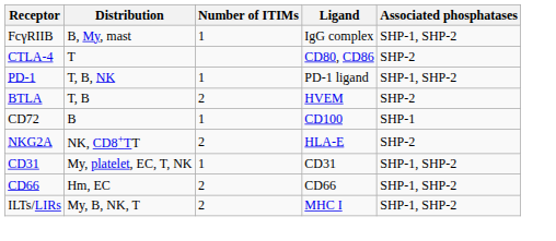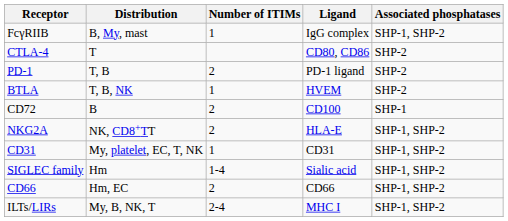 <table class="wikitable">
 <tr>
 <th>Receptor</th>
 <th>Distribution</th>
 <th>Number of  ITIMs</th>
 <th>Ligand</th>
 <th>Associated  phosphatases</th>
 </tr>
 <tr>
 <td>FcγRIIB</td>
 <td>B, <a href='#'>My</a>, mast</td>
 <td>1</td>
 <td>IgG complex</td>
 <td>SHP-1, SHP-2</td>
 </tr>
 <tr>
 <td><a href='#'>CTLA-4</a></td>
 <td>T</td>
 <td></td>
 <td><a href='#'>CD80</a>, <a href='#'>CD86</a></td>
 <td>SHP-2</td>
 </tr>
 <tr>
 <td><a href='#'>PD-1</a></td>
-<td>T, B, <a href='#'>NK</a></td>
-<td>1</td>
+<td>T, B</td>
+<td>2</td>
 <td>PD-1 ligand</td>
-<td>SHP-1, SHP-2</td>
+<td>SHP-2</td>
 </tr>
 <tr>
 <td><a href='#'>BTLA</a></td>
-<td>T, B</td>
-<td>2</td>
+<td>T, B, <a href='#'>NK</a></td>
+<td>1</td>
 <td><a href='#'>HVEM</a></td>
 <td>SHP-2</td>
 </tr>
 <tr>
 <td>CD72</td>
 <td>B</td>
-<td>1</td>
+<td>2</td>
 <td><a href='#'>CD100</a></td>
 <td>SHP-1</td>
 </tr>
 <tr>
 <td><a href='#'>NKG2A</a></td>
 <td>NK, <a href='#'>CD8<sup>+</sup>T</a>T</td>
 <td>2</td>
 <td><a href='#'>HLA-E</a></td>
-<td>SHP-2</td>
+<td>SHP-1, SHP-2</td>
 </tr>
 <tr>
 <td><a href='#'>CD31</a></td>
 <td>My, <a href='#'>platelet</a>,  EC, T, NK</td>
 <td>1</td>
 <td>CD31</td>
+<td>SHP-1, SHP-2</td>
+</tr>
+<tr>
+<td><a href='#'>SIGLEC family</a></td>
+<td>Hm</td>
+<td>1-4</td>
+<td><a href='#'>Sialic acid</a></td>
 <td>SHP-1, SHP-2</td>
 </tr>
 <tr>
 <td><a href='#'>CD66</a></td>
 <td>Hm, EC</td>
 <td>2</td>
 <td>CD66</td>
 <td>SHP-1, SHP-2</td>
 </tr>
 <tr>
 <td>ILTs/<a href='#'>LIRs</a></td>
 <td>My, B, NK, T</td>
-<td>2</td>
+<td>2-4</td>
 <td><a href='#'>MHC I</a></td>
 <td>SHP-1, SHP-2</td>
 </tr>
 </table>
